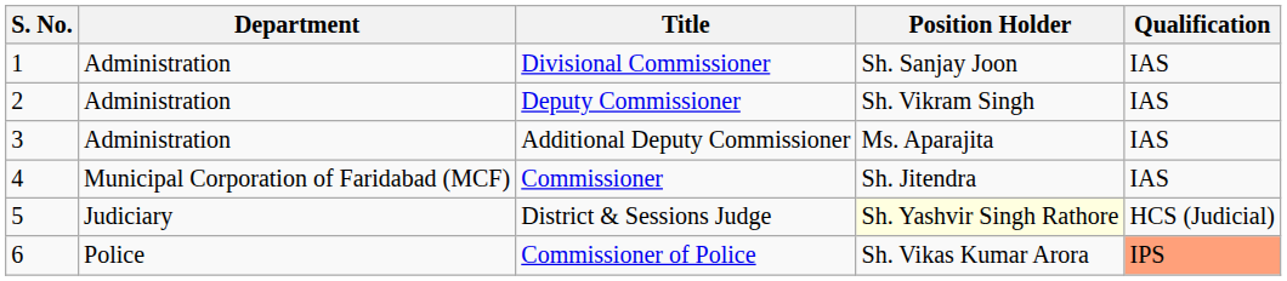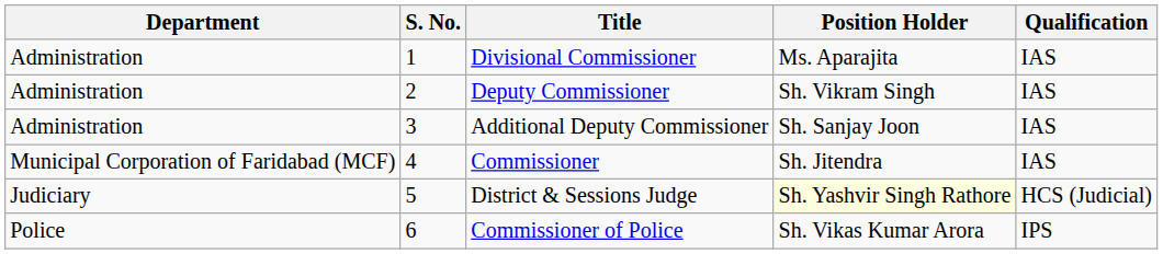 <table class="wikitable">
 <tr>
+<th>Department</th>
 <th>S. No.</th>
-<th>Department</th>
 <th>Title</th>
 <th>Position Holder</th>
 <th>Qualification</th>
 </tr>
 <tr>
+<td>Administration</td>
 <td>1</td>
-<td>Administration</td>
 <td><a href='#'>Divisional Commissioner</a></td>
-<td>Sh. Sanjay Joon</td>
+<td>Ms. Aparajita</td>
 <td>IAS</td>
 </tr>
 <tr>
+<td>Administration</td>
 <td>2</td>
-<td>Administration</td>
 <td><a href='#'>Deputy Commissioner</a></td>
 <td>Sh. Vikram Singh</td>
 <td>IAS</td>
 </tr>
 <tr>
+<td>Administration</td>
 <td>3</td>
-<td>Administration</td>
 <td>Additional Deputy Commissioner</td>
-<td>Ms. Aparajita</td>
+<td>Sh. Sanjay Joon</td>
 <td>IAS</td>
 </tr>
 <tr>
+<td>Municipal Corporation of Faridabad (MCF)</td>
 <td>4</td>
-<td>Municipal Corporation of Faridabad (MCF)</td>
 <td><a href='#'>Commissioner</a></td>
 <td>Sh. Jitendra</td>
 <td>IAS</td>
 </tr>
 <tr>
+<td>Judiciary</td>
 <td>5</td>
-<td>Judiciary</td>
 <td>District & Sessions Judge</td>
 <td style="background: lightyellow;">Sh. Yashvir Singh Rathore</td>
 <td>HCS (Judicial)</td>
 </tr>
 <tr>
+<td>Police</td>
 <td>6</td>
-<td>Police</td>
 <td><a href='#'>Commissioner of Police</a></td>
 <td>Sh. Vikas Kumar Arora</td>
-<td style="background: lightsalmon;">IPS</td>
+<td>IPS</td>
 </tr>
 </table>
